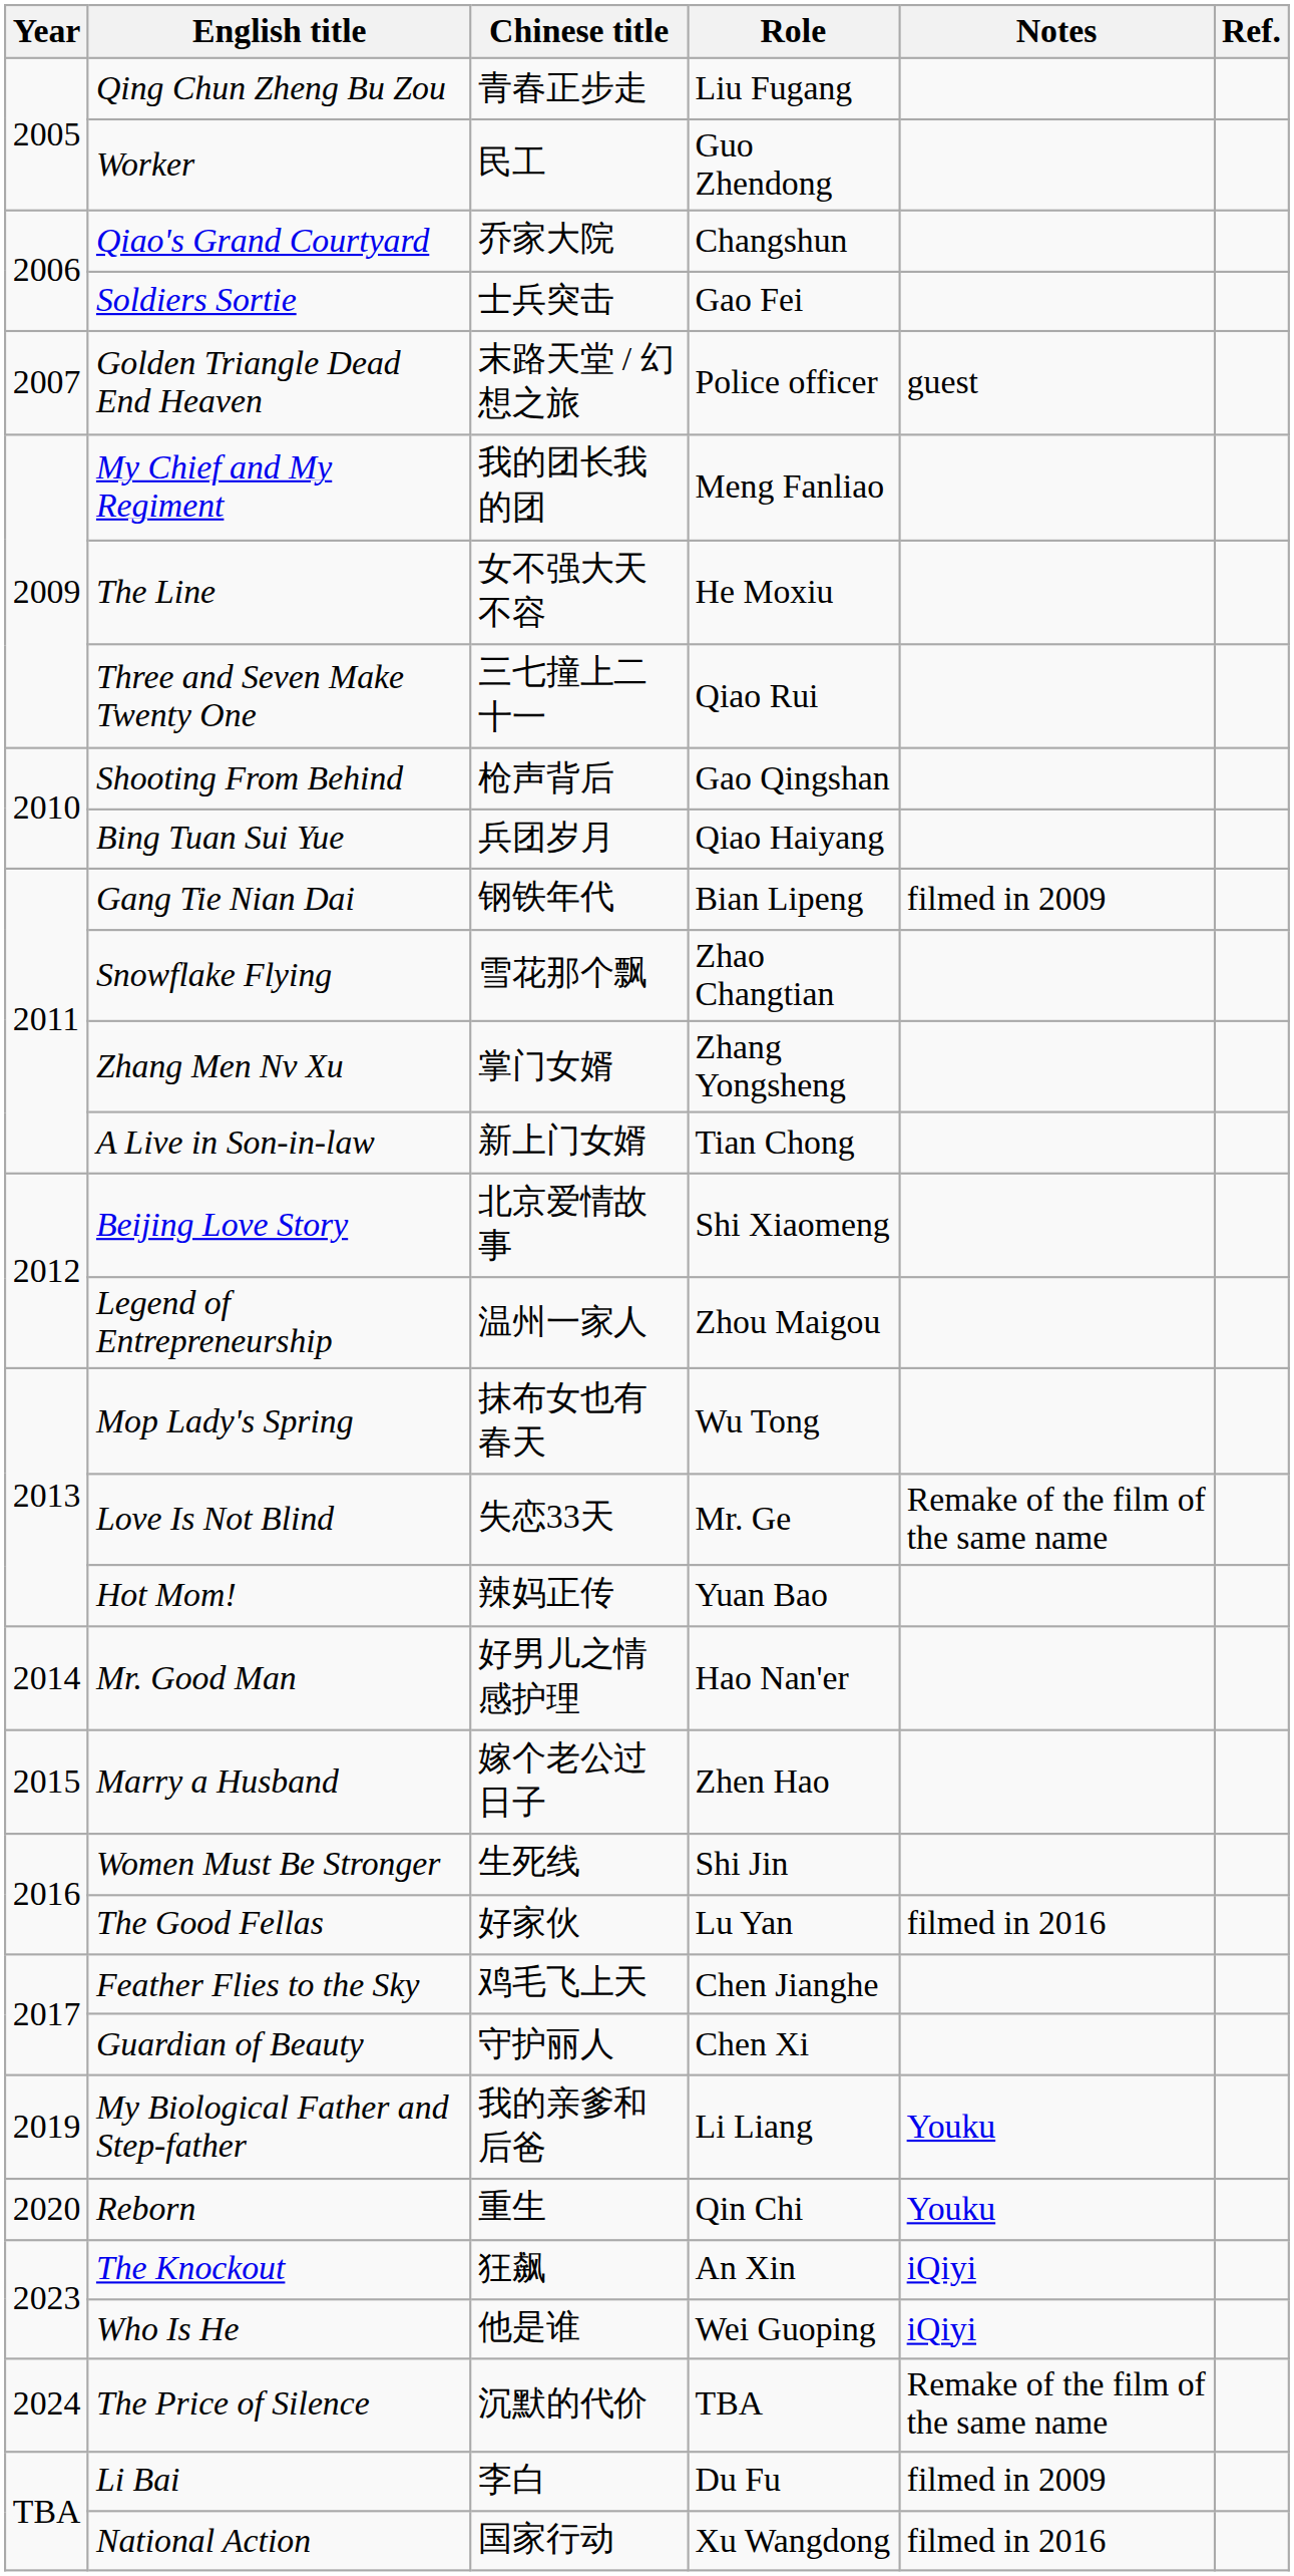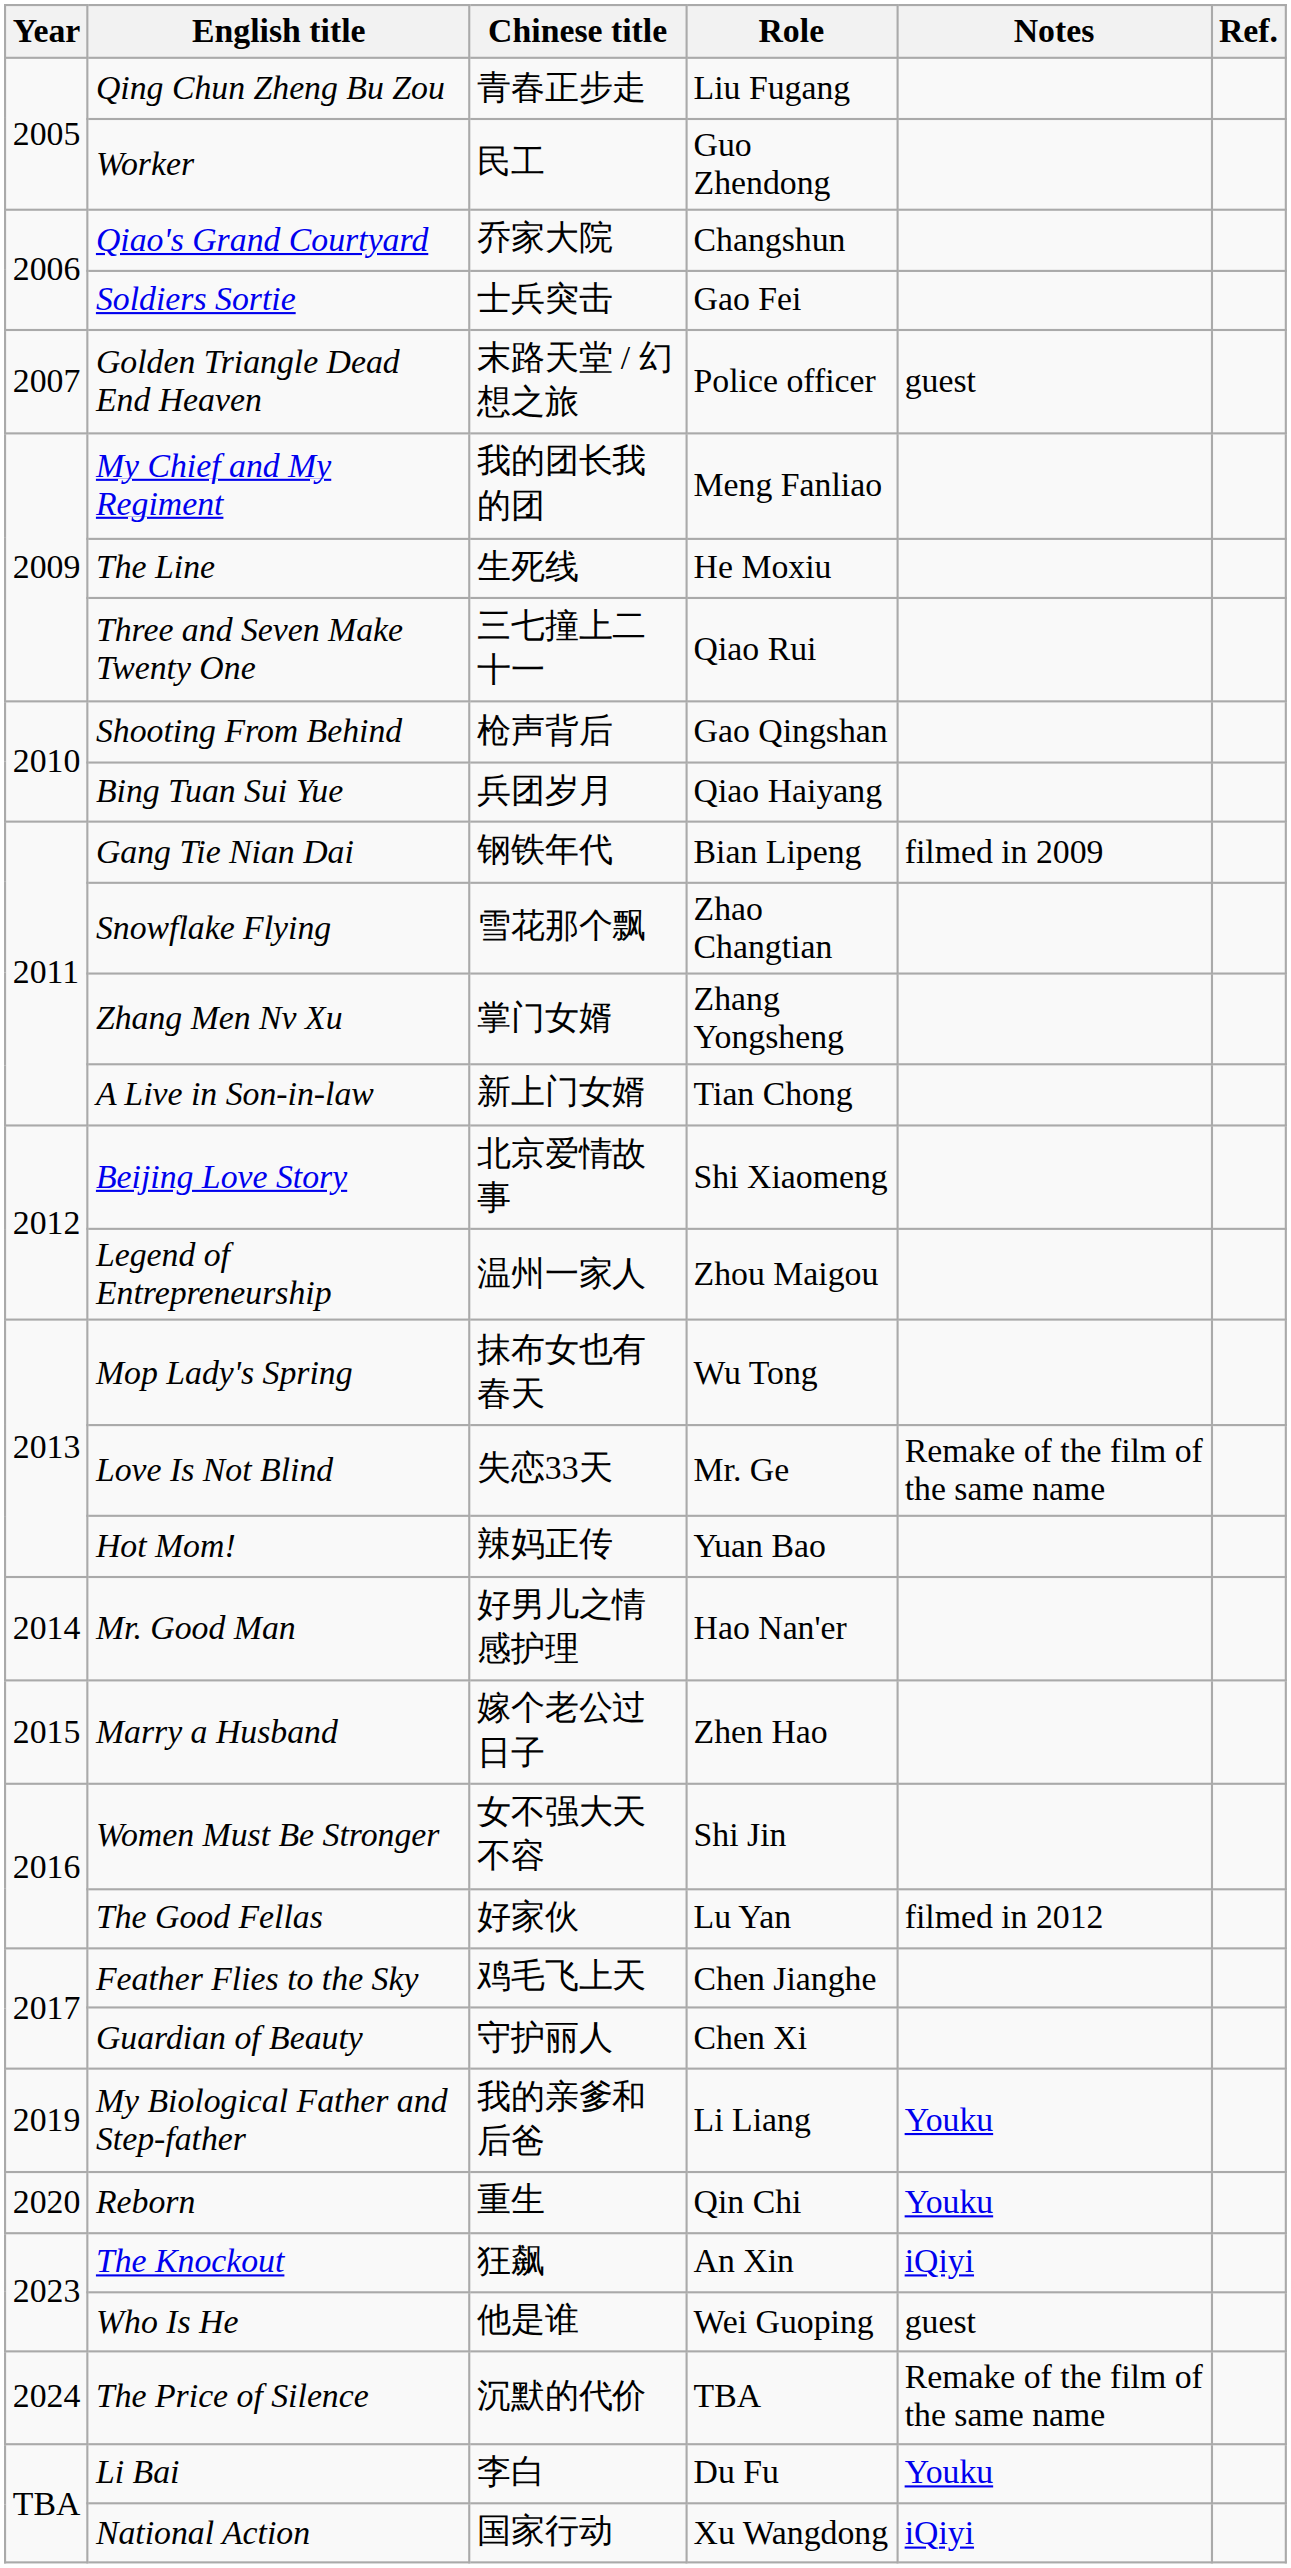 <table class="wikitable sortable">
 <tr>
 <th>Year</th>
 <th>English title</th>
 <th>Chinese title</th>
 <th>Role</th>
 <th>Notes</th>
 <th><strong>Ref.</strong></th>
 </tr>
 <tr>
 <td rowspan=2>2005</td>
 <td><em>Qing Chun Zheng Bu Zou</em></td>
 <td>青春正步走</td>
 <td>Liu Fugang</td>
 <td></td>
 <td></td>
 </tr>
 <tr>
 <td><em>Worker</em></td>
 <td>民工</td>
 <td>Guo Zhendong</td>
 <td></td>
 <td></td>
 </tr>
 <tr>
 <td rowspan=2>2006</td>
 <td><em><a href='#'>Qiao's Grand Courtyard</a></em></td>
 <td>乔家大院</td>
 <td>Changshun</td>
 <td></td>
 <td></td>
 </tr>
 <tr>
 <td><em><a href='#'>Soldiers Sortie</a></em></td>
 <td>士兵突击</td>
 <td>Gao Fei</td>
 <td></td>
 <td></td>
 </tr>
 <tr>
 <td>2007</td>
 <td><em>Golden Triangle Dead End Heaven</em></td>
 <td>末路天堂 / 幻想之旅</td>
 <td>Police officer</td>
 <td>guest</td>
 <td></td>
 </tr>
 <tr>
 <td rowspan=3>2009</td>
 <td><em><a href='#'>My Chief and My Regiment</a></em></td>
 <td>我的团长我的团</td>
 <td>Meng Fanliao</td>
 <td></td>
 <td></td>
 </tr>
 <tr>
 <td><em>The Line</em></td>
-<td>女不强大天不容</td>
+<td>生死线</td>
 <td>He Moxiu</td>
 <td></td>
 <td></td>
 </tr>
 <tr>
 <td><em>Three and Seven Make Twenty One</em></td>
 <td>三七撞上二十一</td>
 <td>Qiao Rui</td>
 <td></td>
 <td></td>
 </tr>
 <tr>
 <td rowspan=2>2010</td>
 <td><em>Shooting From Behind</em></td>
 <td>枪声背后</td>
 <td>Gao Qingshan</td>
 <td></td>
 <td></td>
 </tr>
 <tr>
 <td><em>Bing Tuan Sui Yue</em></td>
 <td>兵团岁月</td>
 <td>Qiao Haiyang</td>
 <td></td>
 <td></td>
 </tr>
 <tr>
 <td rowspan=4>2011</td>
 <td><em>Gang Tie Nian Dai</em></td>
 <td>钢铁年代</td>
 <td>Bian Lipeng</td>
 <td>filmed in 2009</td>
 <td></td>
 </tr>
 <tr>
 <td><em>Snowflake Flying</em></td>
 <td>雪花那个飘</td>
 <td>Zhao Changtian</td>
 <td></td>
 <td></td>
 </tr>
 <tr>
 <td><em>Zhang Men Nv Xu</em></td>
 <td>掌门女婿</td>
 <td>Zhang Yongsheng</td>
 <td></td>
 <td></td>
 </tr>
 <tr>
 <td><em>A Live in Son-in-law</em></td>
 <td>新上门女婿</td>
 <td>Tian Chong</td>
 <td></td>
 <td></td>
 </tr>
 <tr>
 <td rowspan=2>2012</td>
 <td><em><a href='#'>Beijing Love Story</a></em></td>
 <td>北京爱情故事</td>
 <td>Shi Xiaomeng</td>
 <td></td>
 <td></td>
 </tr>
 <tr>
 <td><em>Legend of Entrepreneurship</em></td>
 <td>温州一家人</td>
 <td>Zhou Maigou</td>
 <td></td>
 <td></td>
 </tr>
 <tr>
 <td rowspan=3>2013</td>
 <td><em>Mop Lady's Spring</em></td>
 <td>抹布女也有春天</td>
 <td>Wu Tong</td>
 <td></td>
 <td></td>
 </tr>
 <tr>
 <td><em>Love Is Not Blind</em></td>
 <td>失恋33天</td>
 <td>Mr. Ge</td>
 <td>Remake of the film of the same name</td>
 <td></td>
 </tr>
 <tr>
 <td><em>Hot Mom!</em></td>
 <td>辣妈正传</td>
 <td>Yuan Bao</td>
 <td></td>
 <td></td>
 </tr>
 <tr>
 <td>2014</td>
 <td><em>Mr. Good Man</em></td>
 <td>好男儿之情感护理</td>
 <td>Hao Nan'er</td>
 <td></td>
 <td></td>
 </tr>
 <tr>
 <td>2015</td>
 <td><em>Marry a Husband</em></td>
 <td>嫁个老公过日子</td>
 <td>Zhen Hao</td>
 <td></td>
 <td></td>
 </tr>
 <tr>
 <td rowspan=2>2016</td>
 <td><em>Women Must Be Stronger</em></td>
-<td>生死线</td>
+<td>女不强大天不容</td>
 <td>Shi Jin</td>
 <td></td>
 <td></td>
 </tr>
 <tr>
 <td><em>The Good Fellas</em></td>
 <td>好家伙</td>
 <td>Lu Yan</td>
-<td>filmed in 2016</td>
+<td>filmed in 2012</td>
 <td></td>
 </tr>
 <tr>
 <td rowspan=2>2017</td>
 <td><em>Feather Flies to the Sky</em></td>
 <td>鸡毛飞上天</td>
 <td>Chen Jianghe</td>
 <td></td>
 <td></td>
 </tr>
 <tr>
 <td><em>Guardian of Beauty</em></td>
 <td>守护丽人</td>
 <td>Chen Xi</td>
 <td></td>
 <td></td>
 </tr>
 <tr>
 <td>2019</td>
 <td><em>My Biological Father and Step-father</em></td>
 <td>我的亲爹和后爸</td>
 <td>Li Liang</td>
 <td><a href='#'>Youku</a></td>
 <td></td>
 </tr>
 <tr>
 <td>2020</td>
 <td><em>Reborn</em></td>
 <td>重生</td>
 <td>Qin Chi</td>
 <td><a href='#'>Youku</a></td>
 <td></td>
 </tr>
 <tr>
 <td rowspan=2>2023</td>
 <td><em><a href='#'>The Knockout</a></em></td>
 <td>狂飙</td>
 <td>An Xin</td>
 <td><a href='#'>iQiyi</a></td>
 <td></td>
 </tr>
 <tr>
 <td><em>Who Is He</em></td>
 <td>他是谁</td>
 <td>Wei Guoping</td>
-<td><a href='#'>iQiyi</a></td>
+<td>guest</td>
 <td></td>
 </tr>
 <tr>
 <td>2024</td>
 <td><em>The Price of Silence</em></td>
 <td>沉默的代价</td>
 <td>TBA</td>
 <td>Remake of the film of the same name</td>
 <td></td>
 </tr>
 <tr>
 <td rowspan=2>TBA</td>
 <td><em> Li Bai</em></td>
 <td>李白</td>
 <td>Du Fu</td>
-<td>filmed in 2009</td>
+<td><a href='#'>Youku</a></td>
 <td></td>
 </tr>
 <tr>
 <td><em>National Action</em></td>
 <td>国家行动</td>
 <td>Xu Wangdong</td>
-<td>filmed in 2016</td>
+<td><a href='#'>iQiyi</a></td>
 <td></td>
 </tr>
 </table>
